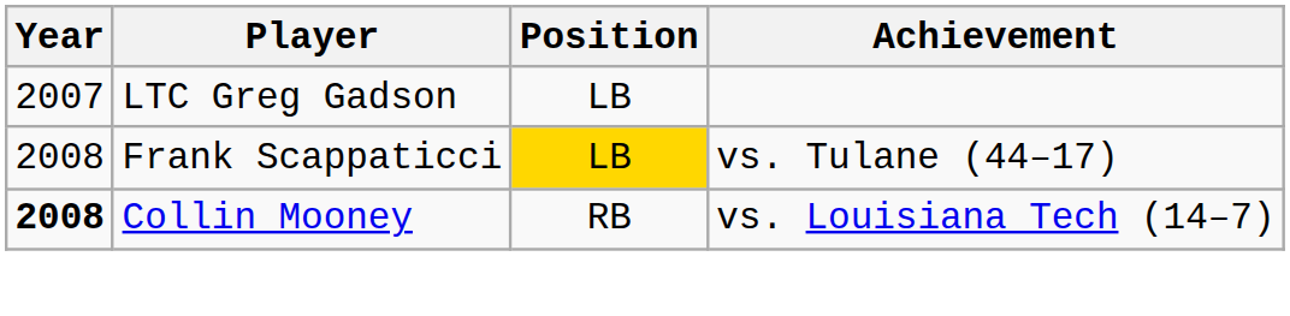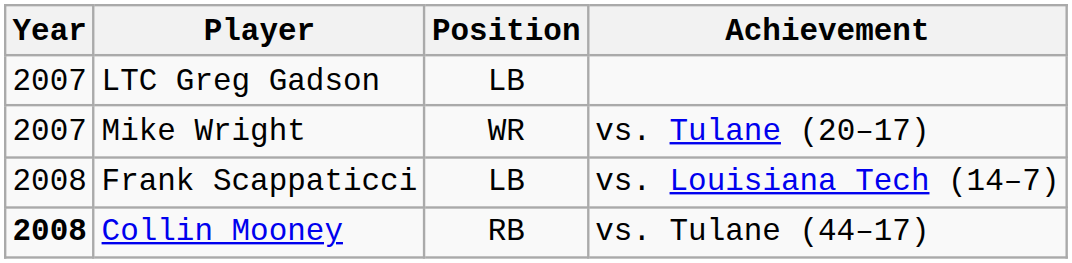 <table class="wikitable">
 <tr>
 <th bgcolor="#e5e5e5">Year</th>
 <th bgcolor="#e5e5e5">Player</th>
 <th bgcolor="#e5e5e5">Position</th>
 <th bgcolor="#e5e5e5">Achievement</th>
 </tr>
 <tr>
 <td>2007</td>
 <td>LTC Greg Gadson</td>
 <td align="center">LB</td>
 <td></td>
 </tr>
 <tr>
+<td>2007</td>
+<td>Mike Wright</td>
+<td align="center">WR</td>
+<td>vs. <a href='#'>Tulane</a> (20–17)</td>
+</tr>
+<tr>
 <td>2008</td>
 <td>Frank Scappaticci</td>
-<td align="center" style="background: gold;">LB</td>
-<td>vs. Tulane (44–17)</td>
+<td align="center">LB</td>
+<td>vs. <a href='#'>Louisiana Tech</a> (14–7)</td>
 </tr>
 <tr>
 <td><strong>2008</strong></td>
 <td><a href='#'>Collin Mooney</a></td>
 <td align="center">RB</td>
-<td>vs. <a href='#'>Louisiana Tech</a> (14–7)</td>
+<td>vs. Tulane (44–17)</td>
 </tr>
 </table>
